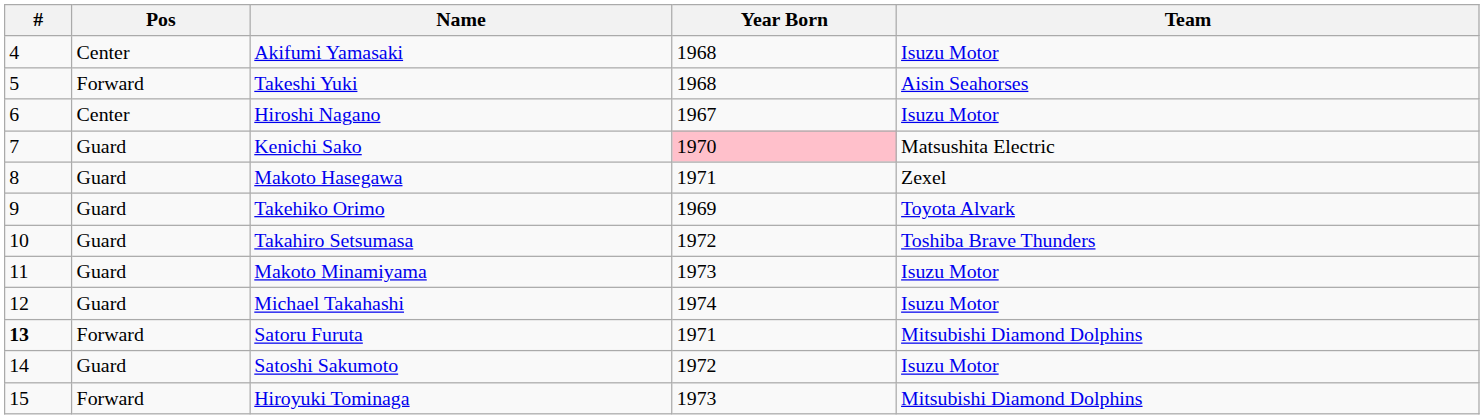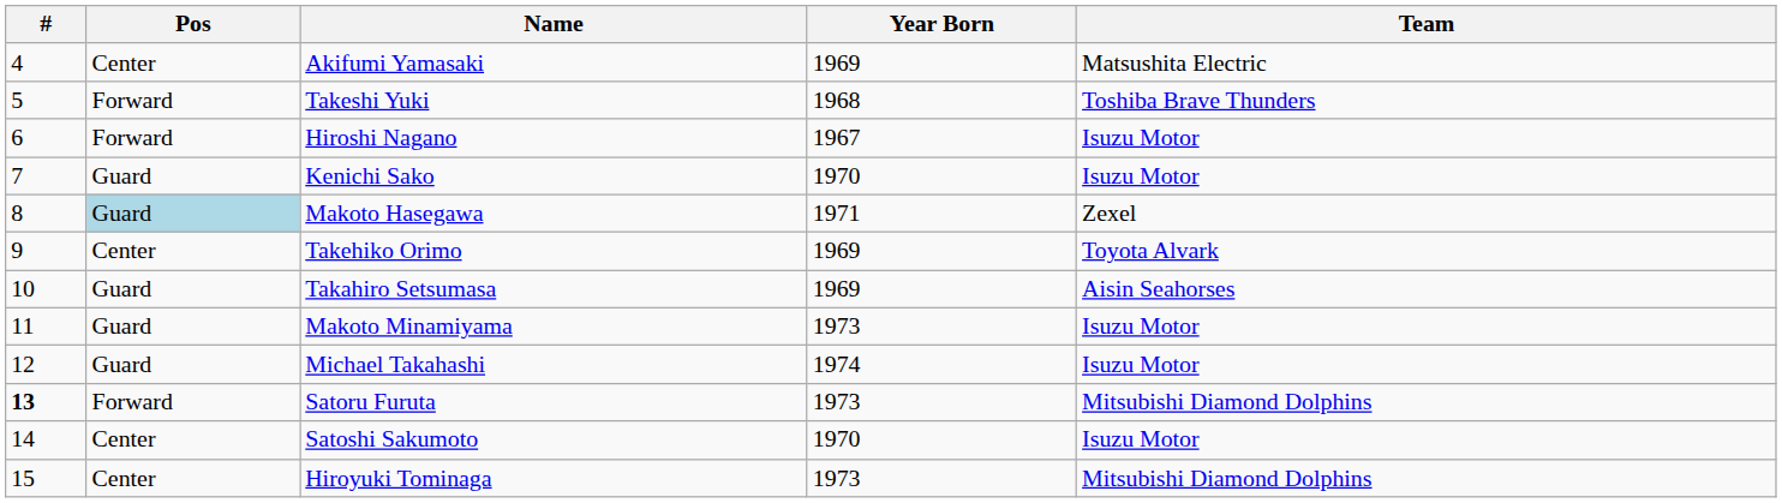 <table class="wikitable" width=60%>
 <tr>
 <th>#</th>
 <th>Pos</th>
 <th>Name</th>
 <th>Year Born</th>
 <th>Team</th>
 </tr>
 <tr>
 <td>4</td>
 <td>Center</td>
 <td><a href='#'>Akifumi Yamasaki</a></td>
-<td>1968</td>
-<td> <a href='#'>Isuzu Motor</a></td>
+<td>1969</td>
+<td> Matsushita Electric</td>
 </tr>
 <tr>
 <td>5</td>
 <td>Forward</td>
 <td><a href='#'>Takeshi Yuki</a></td>
 <td>1968</td>
-<td> <a href='#'>Aisin Seahorses</a></td>
+<td> <a href='#'>Toshiba Brave Thunders</a></td>
 </tr>
 <tr>
 <td>6</td>
-<td>Center</td>
+<td>Forward</td>
 <td><a href='#'>Hiroshi Nagano</a></td>
 <td>1967</td>
 <td> <a href='#'>Isuzu Motor</a></td>
 </tr>
 <tr>
 <td>7</td>
 <td>Guard</td>
 <td><a href='#'>Kenichi Sako</a></td>
-<td style="background: pink;">1970</td>
-<td> Matsushita Electric</td>
+<td>1970</td>
+<td> <a href='#'>Isuzu Motor</a></td>
 </tr>
 <tr>
 <td>8</td>
-<td>Guard</td>
+<td style="background: lightblue;">Guard</td>
 <td><a href='#'>Makoto Hasegawa</a></td>
 <td>1971</td>
 <td> Zexel</td>
 </tr>
 <tr>
 <td>9</td>
-<td>Guard</td>
+<td>Center</td>
 <td><a href='#'>Takehiko Orimo</a></td>
 <td>1969</td>
 <td> <a href='#'>Toyota Alvark</a></td>
 </tr>
 <tr>
 <td>10</td>
 <td>Guard</td>
 <td><a href='#'>Takahiro Setsumasa</a></td>
-<td>1972</td>
-<td> <a href='#'>Toshiba Brave Thunders</a></td>
+<td>1969</td>
+<td> <a href='#'>Aisin Seahorses</a></td>
 </tr>
 <tr>
 <td>11</td>
 <td>Guard</td>
 <td><a href='#'>Makoto Minamiyama</a></td>
 <td>1973</td>
 <td> <a href='#'>Isuzu Motor</a></td>
 </tr>
 <tr>
 <td>12</td>
 <td>Guard</td>
 <td><a href='#'>Michael Takahashi</a></td>
 <td>1974</td>
 <td> <a href='#'>Isuzu Motor</a></td>
 </tr>
 <tr>
 <td><strong>13</strong></td>
 <td>Forward</td>
 <td><a href='#'>Satoru Furuta</a></td>
-<td>1971</td>
+<td>1973</td>
 <td> <a href='#'>Mitsubishi Diamond Dolphins</a></td>
 </tr>
 <tr>
 <td>14</td>
-<td>Guard</td>
+<td>Center</td>
 <td><a href='#'>Satoshi Sakumoto</a></td>
-<td>1972</td>
+<td>1970</td>
 <td> <a href='#'>Isuzu Motor</a></td>
 </tr>
 <tr>
 <td>15</td>
-<td>Forward</td>
+<td>Center</td>
 <td><a href='#'>Hiroyuki Tominaga</a></td>
 <td>1973</td>
 <td> <a href='#'>Mitsubishi Diamond Dolphins</a></td>
 </tr>
 </table>
